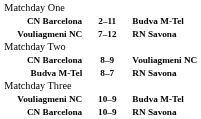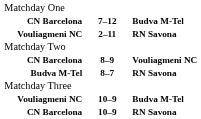 <table width=100% cellspacing=1>
 <tr>
 <th width=20%></th>
 <th width=12%></th>
 <th width=20%></th>
 <th></th>
 </tr>
 <tr>
 <td>Matchday One</td>
 </tr>
 <tr style=font-size:90%>
 <td align=right><strong>CN Barcelona</strong></td>
-<td align=center><strong>2–11</strong></td>
+<td align=center><strong>7–12</strong></td>
 <td><strong>Budva M-Tel</strong></td>
 </tr>
 <tr style=font-size:90%>
 <td align=right><strong>Vouliagmeni NC</strong></td>
-<td align=center><strong>7–12</strong></td>
+<td align=center><strong>2–11</strong></td>
 <td><strong>RN Savona</strong></td>
 </tr>
 <tr>
 <td>Matchday Two</td>
 </tr>
 <tr style=font-size:90%>
 <td align=right><strong>CN Barcelona</strong></td>
 <td align=center><strong>8–9</strong></td>
 <td><strong>Vouliagmeni NC</strong></td>
 </tr>
 <tr style=font-size:90%>
 <td align=right><strong>Budva M-Tel</strong></td>
 <td align=center><strong>8–7</strong></td>
 <td><strong>RN Savona</strong></td>
 </tr>
 <tr>
 <td>Matchday Three</td>
 </tr>
 <tr style=font-size:90%>
 <td align=right><strong>Vouliagmeni NC</strong></td>
 <td align=center><strong>10–9</strong></td>
 <td><strong>Budva M-Tel</strong></td>
 </tr>
 <tr style=font-size:90%>
 <td align=right><strong>CN Barcelona</strong></td>
 <td align=center><strong>10–9</strong></td>
 <td><strong>RN Savona</strong></td>
 </tr>
 <tr>
 </tr>
 </table>
